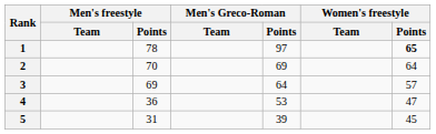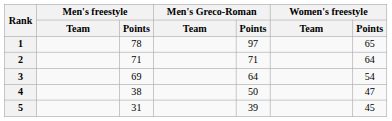 <table class="wikitable" style="text-align:center;">
 <tr>
 <th rowspan="2" width="50">Rank</th>
 <th colspan="2">Men's freestyle</th>
 <th colspan="2">Men's Greco-Roman</th>
 <th colspan="2">Women's freestyle</th>
 </tr>
 <tr>
 <th width="200">Team</th>
 <th width="50">Points</th>
 <th width="200">Team</th>
 <th width="50">Points</th>
 <th width="200">Team</th>
 <th width="50">Points</th>
 </tr>
 <tr>
 <th>1</th>
 <td align="left"></td>
 <td>78</td>
 <td align="left"></td>
 <td>97</td>
 <td align="left"></td>
-<td><strong>65</strong></td>
+<td>65</td>
 </tr>
 <tr>
 <th>2</th>
 <td align="left"></td>
-<td>70</td>
+<td>71</td>
 <td align="left"></td>
-<td>69</td>
+<td>71</td>
 <td align="left"></td>
 <td>64</td>
 </tr>
 <tr>
 <th>3</th>
 <td align="left"></td>
 <td>69</td>
 <td align="left"></td>
 <td>64</td>
 <td align="left"></td>
-<td>57</td>
+<td>54</td>
 </tr>
 <tr>
 <th>4</th>
 <td align="left"></td>
-<td>36</td>
+<td>38</td>
 <td align="left"></td>
-<td>53</td>
+<td>50</td>
 <td align="left"></td>
 <td>47</td>
 </tr>
 <tr>
 <th>5</th>
 <td align="left"></td>
 <td>31</td>
 <td align="left"></td>
 <td>39</td>
 <td align="left"></td>
 <td>45</td>
 </tr>
 </table>
